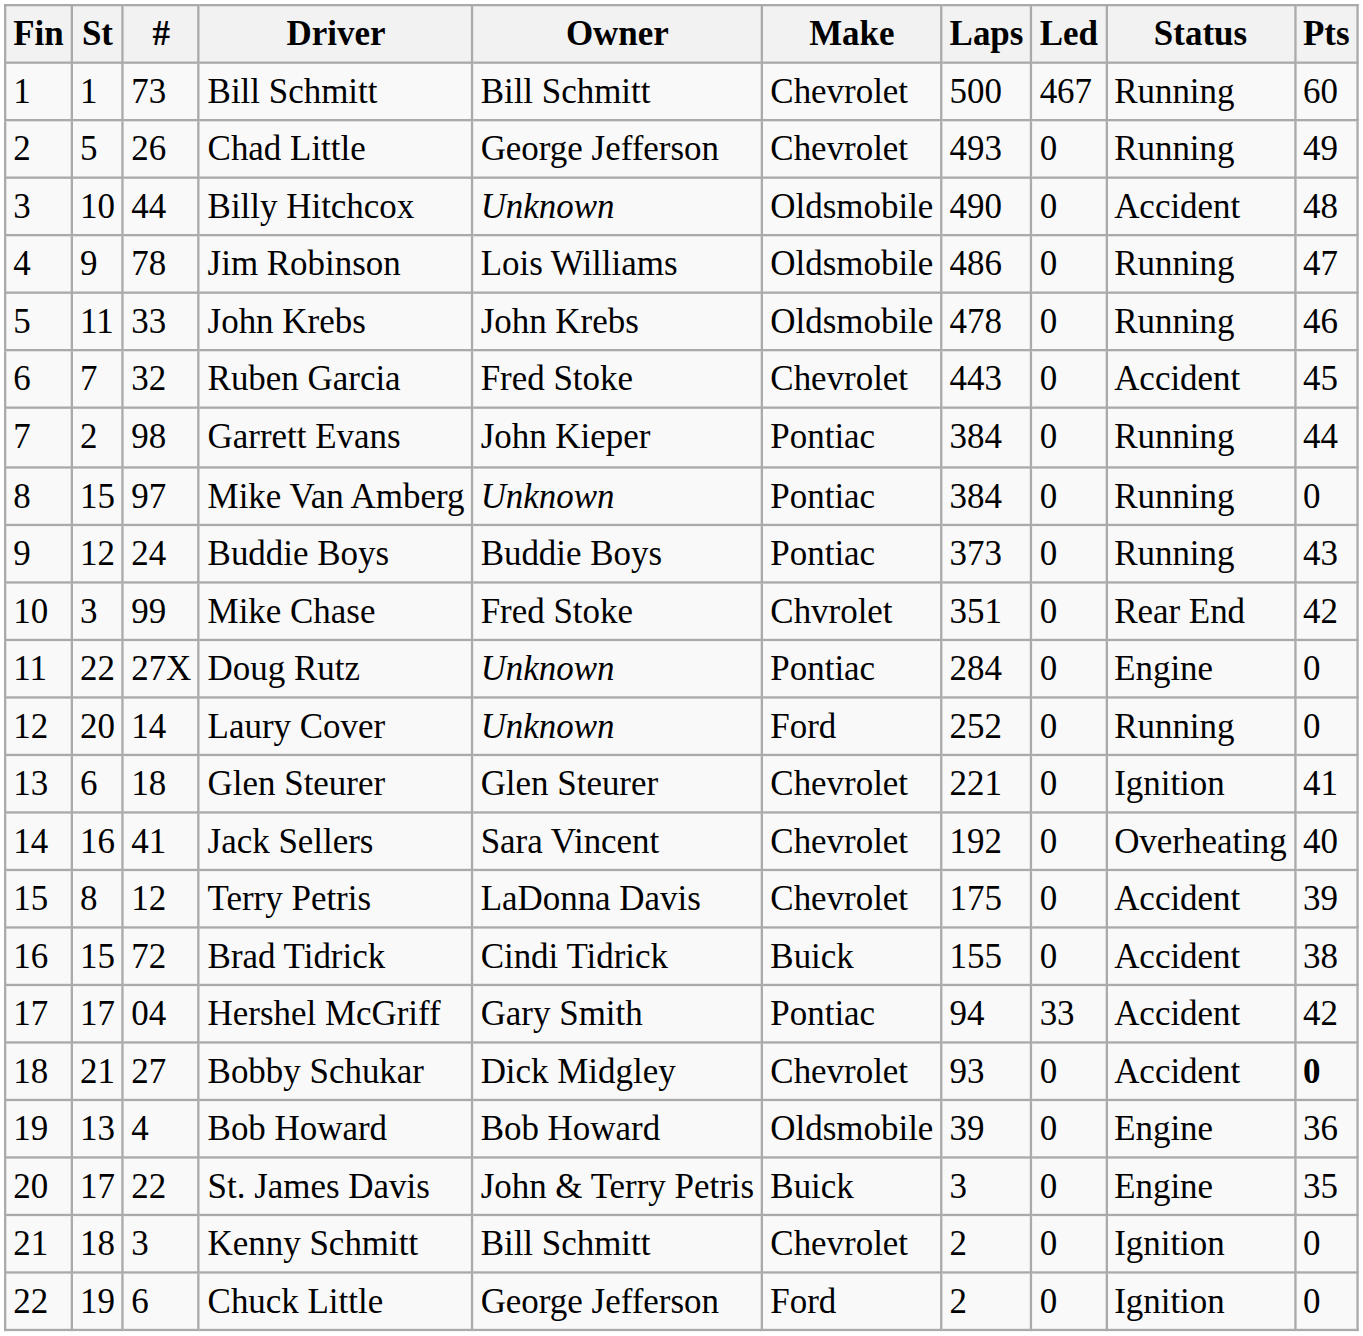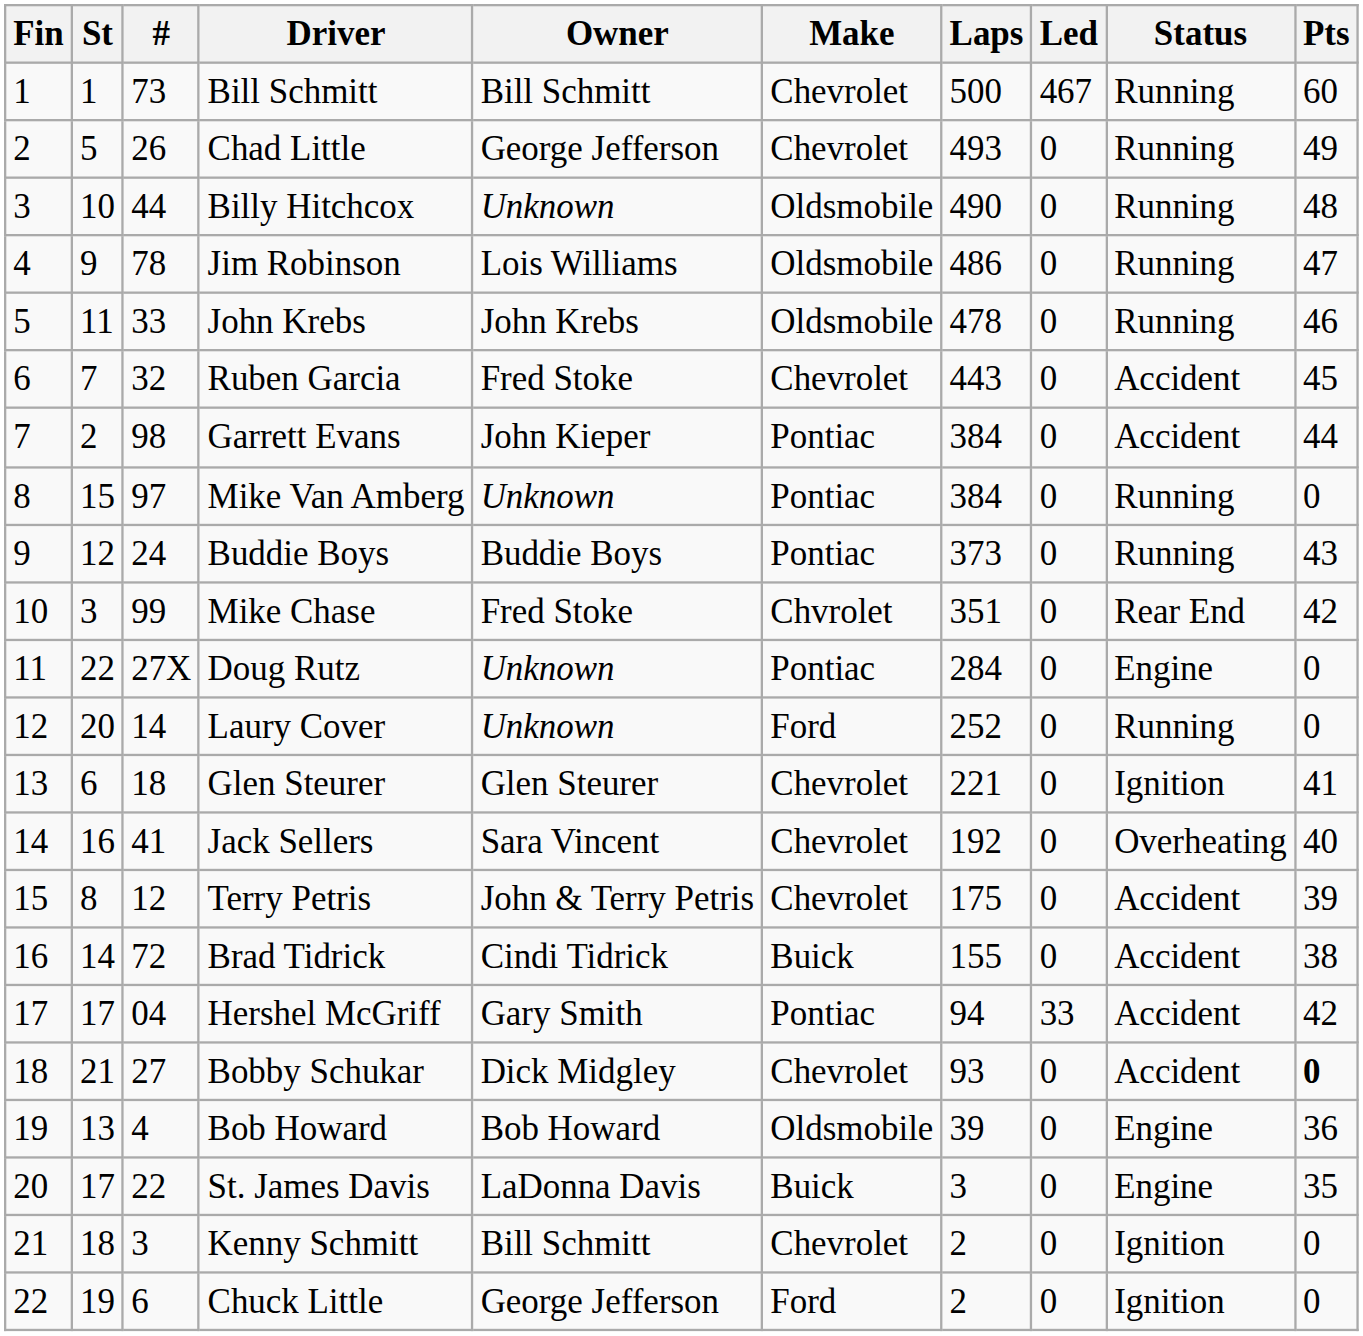 <table class="wikitable" style="font-size: 95%;">
 <tr>
 <th>Fin</th>
 <th>St</th>
 <th>#</th>
 <th>Driver</th>
 <th>Owner</th>
 <th>Make</th>
 <th>Laps</th>
 <th>Led</th>
 <th>Status</th>
 <th>Pts</th>
 </tr>
 <tr>
 <td>1</td>
 <td>1</td>
 <td>73</td>
 <td>Bill Schmitt</td>
 <td>Bill Schmitt</td>
 <td>Chevrolet</td>
 <td>500</td>
 <td>467</td>
 <td>Running</td>
 <td>60</td>
 </tr>
 <tr>
 <td>2</td>
 <td>5</td>
 <td>26</td>
 <td>Chad Little</td>
 <td>George Jefferson</td>
 <td>Chevrolet</td>
 <td>493</td>
 <td>0</td>
 <td>Running</td>
 <td>49</td>
 </tr>
 <tr>
 <td>3</td>
 <td>10</td>
 <td>44</td>
 <td>Billy Hitchcox</td>
 <td><em>Unknown</em></td>
 <td>Oldsmobile</td>
 <td>490</td>
 <td>0</td>
-<td>Accident</td>
+<td>Running</td>
 <td>48</td>
 </tr>
 <tr>
 <td>4</td>
 <td>9</td>
 <td>78</td>
 <td>Jim Robinson</td>
 <td>Lois Williams</td>
 <td>Oldsmobile</td>
 <td>486</td>
 <td>0</td>
 <td>Running</td>
 <td>47</td>
 </tr>
 <tr>
 <td>5</td>
 <td>11</td>
 <td>33</td>
 <td>John Krebs</td>
 <td>John Krebs</td>
 <td>Oldsmobile</td>
 <td>478</td>
 <td>0</td>
 <td>Running</td>
 <td>46</td>
 </tr>
 <tr>
 <td>6</td>
 <td>7</td>
 <td>32</td>
 <td>Ruben Garcia</td>
 <td>Fred Stoke</td>
 <td>Chevrolet</td>
 <td>443</td>
 <td>0</td>
 <td>Accident</td>
 <td>45</td>
 </tr>
 <tr>
 <td>7</td>
 <td>2</td>
 <td>98</td>
 <td>Garrett Evans</td>
 <td>John Kieper</td>
 <td>Pontiac</td>
 <td>384</td>
 <td>0</td>
-<td>Running</td>
+<td>Accident</td>
 <td>44</td>
 </tr>
 <tr>
 <td>8</td>
 <td>15</td>
 <td>97</td>
 <td>Mike Van Amberg</td>
 <td><em>Unknown</em></td>
 <td>Pontiac</td>
 <td>384</td>
 <td>0</td>
 <td>Running</td>
 <td>0</td>
 </tr>
 <tr>
 <td>9</td>
 <td>12</td>
 <td>24</td>
 <td>Buddie Boys</td>
 <td>Buddie Boys</td>
 <td>Pontiac</td>
 <td>373</td>
 <td>0</td>
 <td>Running</td>
 <td>43</td>
 </tr>
 <tr>
 <td>10</td>
 <td>3</td>
 <td>99</td>
 <td>Mike Chase</td>
 <td>Fred Stoke</td>
 <td>Chvrolet</td>
 <td>351</td>
 <td>0</td>
 <td>Rear End</td>
 <td>42</td>
 </tr>
 <tr>
 <td>11</td>
 <td>22</td>
 <td>27X</td>
 <td>Doug Rutz</td>
 <td><em>Unknown</em></td>
 <td>Pontiac</td>
 <td>284</td>
 <td>0</td>
 <td>Engine</td>
 <td>0</td>
 </tr>
 <tr>
 <td>12</td>
 <td>20</td>
 <td>14</td>
 <td>Laury Cover</td>
 <td><em>Unknown</em></td>
 <td>Ford</td>
 <td>252</td>
 <td>0</td>
 <td>Running</td>
 <td>0</td>
 </tr>
 <tr>
 <td>13</td>
 <td>6</td>
 <td>18</td>
 <td>Glen Steurer</td>
 <td>Glen Steurer</td>
 <td>Chevrolet</td>
 <td>221</td>
 <td>0</td>
 <td>Ignition</td>
 <td>41</td>
 </tr>
 <tr>
 <td>14</td>
 <td>16</td>
 <td>41</td>
 <td>Jack Sellers</td>
 <td>Sara Vincent</td>
 <td>Chevrolet</td>
 <td>192</td>
 <td>0</td>
 <td>Overheating</td>
 <td>40</td>
 </tr>
 <tr>
 <td>15</td>
 <td>8</td>
 <td>12</td>
 <td>Terry Petris</td>
-<td>LaDonna Davis</td>
+<td>John & Terry Petris</td>
 <td>Chevrolet</td>
 <td>175</td>
 <td>0</td>
 <td>Accident</td>
 <td>39</td>
 </tr>
 <tr>
 <td>16</td>
-<td>15</td>
+<td>14</td>
 <td>72</td>
 <td>Brad Tidrick</td>
 <td>Cindi Tidrick</td>
 <td>Buick</td>
 <td>155</td>
 <td>0</td>
 <td>Accident</td>
 <td>38</td>
 </tr>
 <tr>
 <td>17</td>
 <td>17</td>
 <td>04</td>
 <td>Hershel McGriff</td>
 <td>Gary Smith</td>
 <td>Pontiac</td>
 <td>94</td>
 <td>33</td>
 <td>Accident</td>
 <td>42</td>
 </tr>
 <tr>
 <td>18</td>
 <td>21</td>
 <td>27</td>
 <td>Bobby Schukar</td>
 <td>Dick Midgley</td>
 <td>Chevrolet</td>
 <td>93</td>
 <td>0</td>
 <td>Accident</td>
 <td><strong>0</strong></td>
 </tr>
 <tr>
 <td>19</td>
 <td>13</td>
 <td>4</td>
 <td>Bob Howard</td>
 <td>Bob Howard</td>
 <td>Oldsmobile</td>
 <td>39</td>
 <td>0</td>
 <td>Engine</td>
 <td>36</td>
 </tr>
 <tr>
 <td>20</td>
 <td>17</td>
 <td>22</td>
 <td>St. James Davis</td>
-<td>John & Terry Petris</td>
+<td>LaDonna Davis</td>
 <td>Buick</td>
 <td>3</td>
 <td>0</td>
 <td>Engine</td>
 <td>35</td>
 </tr>
 <tr>
 <td>21</td>
 <td>18</td>
 <td>3</td>
 <td>Kenny Schmitt</td>
 <td>Bill Schmitt</td>
 <td>Chevrolet</td>
 <td>2</td>
 <td>0</td>
 <td>Ignition</td>
 <td>0</td>
 </tr>
 <tr>
 <td>22</td>
 <td>19</td>
 <td>6</td>
 <td>Chuck Little</td>
 <td>George Jefferson</td>
 <td>Ford</td>
 <td>2</td>
 <td>0</td>
 <td>Ignition</td>
 <td>0</td>
 </tr>
 </table>
